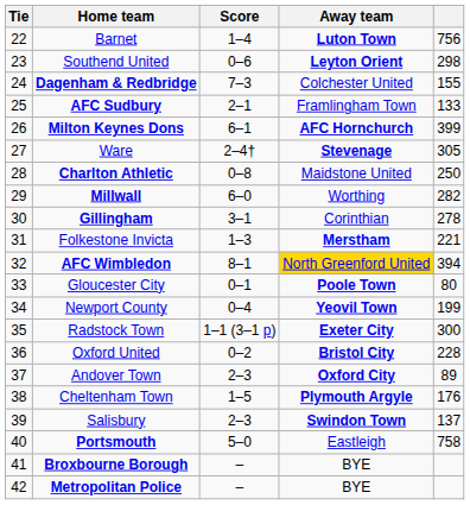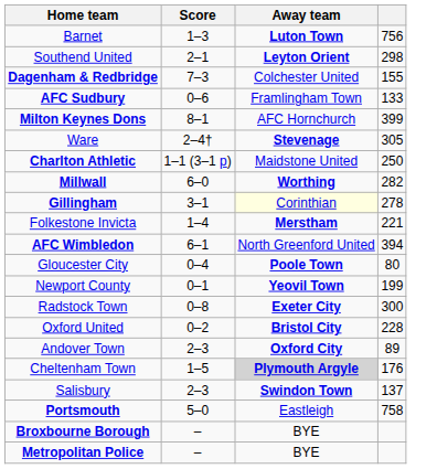 <table class="wikitable" style="text-align: center; font-size:85%">
 <tr>
-<th>Tie</th>
 <th>Home team</th>
 <th>Score</th>
 <th>Away team</th>
 <th></th>
 </tr>
 <tr>
-<td>22</td>
 <td><a href='#'>Barnet</a></td>
-<td>1–4</td>
+<td>1–3</td>
 <td><strong><a href='#'>Luton Town</a></strong></td>
 <td>756</td>
 </tr>
 <tr>
-<td>23</td>
 <td><a href='#'>Southend United</a></td>
-<td>0–6</td>
+<td>2–1</td>
 <td><strong><a href='#'>Leyton Orient</a></strong></td>
 <td>298</td>
 </tr>
 <tr>
-<td>24</td>
 <td><strong><a href='#'>Dagenham & Redbridge</a></strong></td>
 <td>7–3</td>
 <td><a href='#'>Colchester United</a></td>
 <td>155</td>
 </tr>
 <tr>
-<td>25</td>
 <td><strong><a href='#'>AFC Sudbury</a></strong></td>
-<td>2–1</td>
+<td>0–6</td>
 <td><a href='#'>Framlingham Town</a></td>
 <td>133</td>
 </tr>
 <tr>
-<td>26</td>
 <td><strong><a href='#'>Milton Keynes Dons</a></strong></td>
-<td>6–1</td>
-<td><strong><a href='#'>AFC Hornchurch</a></strong></td>
+<td>8–1</td>
+<td><a href='#'>AFC Hornchurch</a></td>
 <td>399</td>
 </tr>
 <tr>
-<td>27</td>
 <td><a href='#'>Ware</a></td>
 <td>2–4†</td>
 <td><strong><a href='#'>Stevenage</a></strong></td>
 <td>305</td>
 </tr>
 <tr>
-<td>28</td>
 <td><strong><a href='#'>Charlton Athletic</a></strong></td>
-<td>0–8</td>
+<td>1–1 (3–1 <a href='#'>p</a>)</td>
 <td><a href='#'>Maidstone United</a></td>
 <td>250</td>
 </tr>
 <tr>
-<td>29</td>
 <td><strong><a href='#'>Millwall</a></strong></td>
 <td>6–0</td>
-<td><a href='#'>Worthing</a></td>
+<td><strong><a href='#'>Worthing</a></strong></td>
 <td>282</td>
 </tr>
 <tr>
-<td>30</td>
 <td><strong><a href='#'>Gillingham</a></strong></td>
 <td>3–1</td>
-<td><a href='#'>Corinthian</a></td>
+<td style="background: lightyellow;"><a href='#'>Corinthian</a></td>
 <td>278</td>
 </tr>
 <tr>
-<td>31</td>
 <td><a href='#'>Folkestone Invicta</a></td>
-<td>1–3</td>
+<td>1–4</td>
 <td><strong><a href='#'>Merstham</a></strong></td>
 <td>221</td>
 </tr>
 <tr>
-<td>32</td>
 <td><strong><a href='#'>AFC Wimbledon</a></strong></td>
-<td>8–1</td>
-<td style="background: gold;"><a href='#'>North Greenford United</a></td>
+<td>6–1</td>
+<td><a href='#'>North Greenford United</a></td>
 <td>394</td>
 </tr>
 <tr>
-<td>33</td>
 <td><a href='#'>Gloucester City</a></td>
-<td>0–1</td>
+<td>0–4</td>
 <td><strong><a href='#'>Poole Town</a></strong></td>
 <td>80</td>
 </tr>
 <tr>
-<td>34</td>
 <td><a href='#'>Newport County</a></td>
-<td>0–4</td>
+<td>0–1</td>
 <td><strong><a href='#'>Yeovil Town</a></strong></td>
 <td>199</td>
 </tr>
 <tr>
-<td>35</td>
 <td><a href='#'>Radstock Town</a></td>
-<td>1–1 (3–1 <a href='#'>p</a>)</td>
+<td>0–8</td>
 <td><strong><a href='#'>Exeter City</a></strong></td>
 <td>300</td>
 </tr>
 <tr>
-<td>36</td>
 <td><a href='#'>Oxford United</a></td>
 <td>0–2</td>
 <td><strong><a href='#'>Bristol City</a></strong></td>
 <td>228</td>
 </tr>
 <tr>
-<td>37</td>
 <td><a href='#'>Andover Town</a></td>
 <td>2–3</td>
 <td><strong><a href='#'>Oxford City</a></strong></td>
 <td>89</td>
 </tr>
 <tr>
-<td>38</td>
 <td><a href='#'>Cheltenham Town</a></td>
 <td>1–5</td>
-<td><strong><a href='#'>Plymouth Argyle</a></strong></td>
+<td style="background: lightgrey;"><strong><a href='#'>Plymouth Argyle</a></strong></td>
 <td>176</td>
 </tr>
 <tr>
-<td>39</td>
 <td><a href='#'>Salisbury</a></td>
 <td>2–3</td>
 <td><strong><a href='#'>Swindon Town</a></strong></td>
 <td>137</td>
 </tr>
 <tr>
-<td>40</td>
 <td><strong><a href='#'>Portsmouth</a></strong></td>
 <td>5–0</td>
 <td><a href='#'>Eastleigh</a></td>
 <td>758</td>
 </tr>
 <tr>
-<td>41</td>
 <td><strong><a href='#'>Broxbourne Borough</a></strong></td>
 <td>–</td>
 <td>BYE</td>
 <td></td>
 </tr>
 <tr>
-<td>42</td>
 <td><strong><a href='#'>Metropolitan Police</a></strong></td>
 <td>–</td>
 <td>BYE</td>
 <td></td>
 </tr>
 </table>
